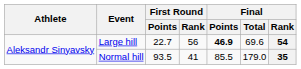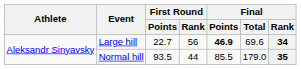 <table class="wikitable" style="font-size:90%">
 <tr>
 <th rowspan="2">Athlete</th>
 <th rowspan="2">Event</th>
 <th colspan="2">First Round</th>
 <th colspan="3">Final</th>
 </tr>
 <tr>
 <th>Points</th>
 <th>Rank</th>
 <th>Points</th>
 <th>Total</th>
 <th>Rank</th>
 </tr>
 <tr>
 <td rowspan=2><a href='#'>Aleksandr Sinyavsky</a></td>
 <td><a href='#'>Large hill</a></td>
 <td align="center">22.7</td>
 <td align="center">56</td>
 <td align="center"><strong>46.9</strong></td>
 <td align="center">69.6</td>
-<th align="center">54</th>
+<th align="center">34</th>
 </tr>
 <tr>
 <td><a href='#'>Normal hill</a></td>
 <td align="center">93.5</td>
-<td align="center">41</td>
+<td align="center">44</td>
 <td align="center">85.5</td>
 <td align="center">179.0</td>
 <th align="center">35</th>
 </tr>
 </table>
